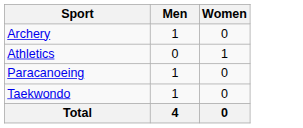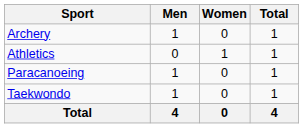 <table class="wikitable sortable" style="text-align:center;">
 <tr>
 <th width=180>Sport</th>
 <th width=55>Men</th>
 <th width=55>Women</th>
+<th width=55>Total</th>
 </tr>
 <tr>
 <td align=left><a href='#'>Archery</a></td>
 <td>1</td>
 <td>0</td>
+<td>1</td>
 </tr>
 <tr>
 <td align=left><a href='#'>Athletics</a></td>
 <td>0</td>
+<td>1</td>
 <td>1</td>
 </tr>
 <tr>
 <td align=left><a href='#'>Paracanoeing</a></td>
 <td>1</td>
 <td>0</td>
+<td>1</td>
 </tr>
 <tr>
 <td align=left><a href='#'>Taekwondo</a></td>
 <td>1</td>
 <td>0</td>
+<td>1</td>
 </tr>
 <tr>
 <th>Total</th>
 <th>4</th>
 <th>0</th>
+<th>4</th>
 </tr>
 </table>
